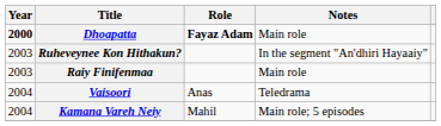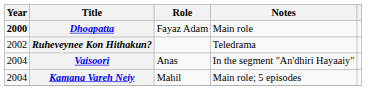 <table class="wikitable sortable plainrowheaders">
 <tr style="background:#ccc; text-align:center;">
 <th scope="col">Year</th>
 <th scope="col">Title</th>
 <th scope="col">Role</th>
 <th scope="col">Notes</th>
 <th scope="col" class="unsortable"></th>
 </tr>
 <tr>
 <td><strong>2000</strong></td>
 <th scope="row"><em><a href='#'>Dhoapatta</a></em></th>
-<td><strong>Fayaz Adam</strong></td>
+<td>Fayaz Adam</td>
 <td>Main role</td>
 <td style="text-align: center;"></td>
 </tr>
 <tr>
-<td>2003</td>
+<td>2002</td>
 <th scope="row"><em>Ruheveynee Kon Hithakun?</em></th>
 <td></td>
-<td>In the segment "An'dhiri Hayaaiy"</td>
-<td></td>
-</tr>
-<tr>
-<td>2003</td>
-<th scope="row"><em>Raiy Finifenmaa</em></th>
-<td></td>
-<td>Main role</td>
+<td>Teledrama</td>
 <td></td>
 </tr>
 <tr>
 <td>2004</td>
 <th scope="row"><em><a href='#'>Vaisoori</a></em></th>
 <td>Anas</td>
-<td>Teledrama</td>
+<td>In the segment "An'dhiri Hayaaiy"</td>
 <td style="text-align: center;"></td>
 </tr>
 <tr>
 <td>2004</td>
 <th scope="row"><em><a href='#'>Kamana Vareh Neiy</a></em></th>
 <td>Mahil</td>
 <td>Main role; 5 episodes</td>
 <td style="text-align: center;"></td>
 </tr>
 <tr>
 </tr>
 </table>
